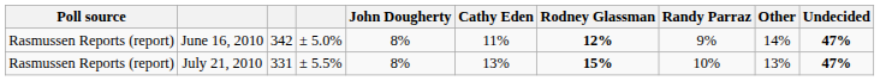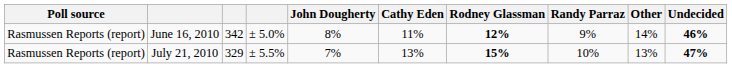 <table class="wikitable" style="text-align:center">
 <tr valign=bottom>
 <th>Poll source</th>
 <th></th>
 <th></th>
 <th></th>
 <th>John Dougherty</th>
 <th>Cathy Eden</th>
 <th>Rodney Glassman</th>
 <th>Randy Parraz</th>
 <th>Other</th>
 <th>Undecided</th>
 </tr>
 <tr>
 <td>Rasmussen Reports (report)</td>
 <td>June 16, 2010</td>
 <td>342</td>
 <td>± 5.0%</td>
 <td>8%</td>
 <td>11%</td>
 <td><strong>12%</strong></td>
 <td>9%</td>
 <td>14%</td>
-<td><strong>47%</strong></td>
+<td><strong>46%</strong></td>
 </tr>
 <tr>
 <td>Rasmussen Reports (report)</td>
 <td>July 21, 2010</td>
-<td>331</td>
+<td>329</td>
 <td>± 5.5%</td>
-<td>8%</td>
+<td>7%</td>
 <td>13%</td>
 <td><strong>15%</strong></td>
 <td>10%</td>
 <td>13%</td>
 <td><strong>47%</strong></td>
 </tr>
 </table>
